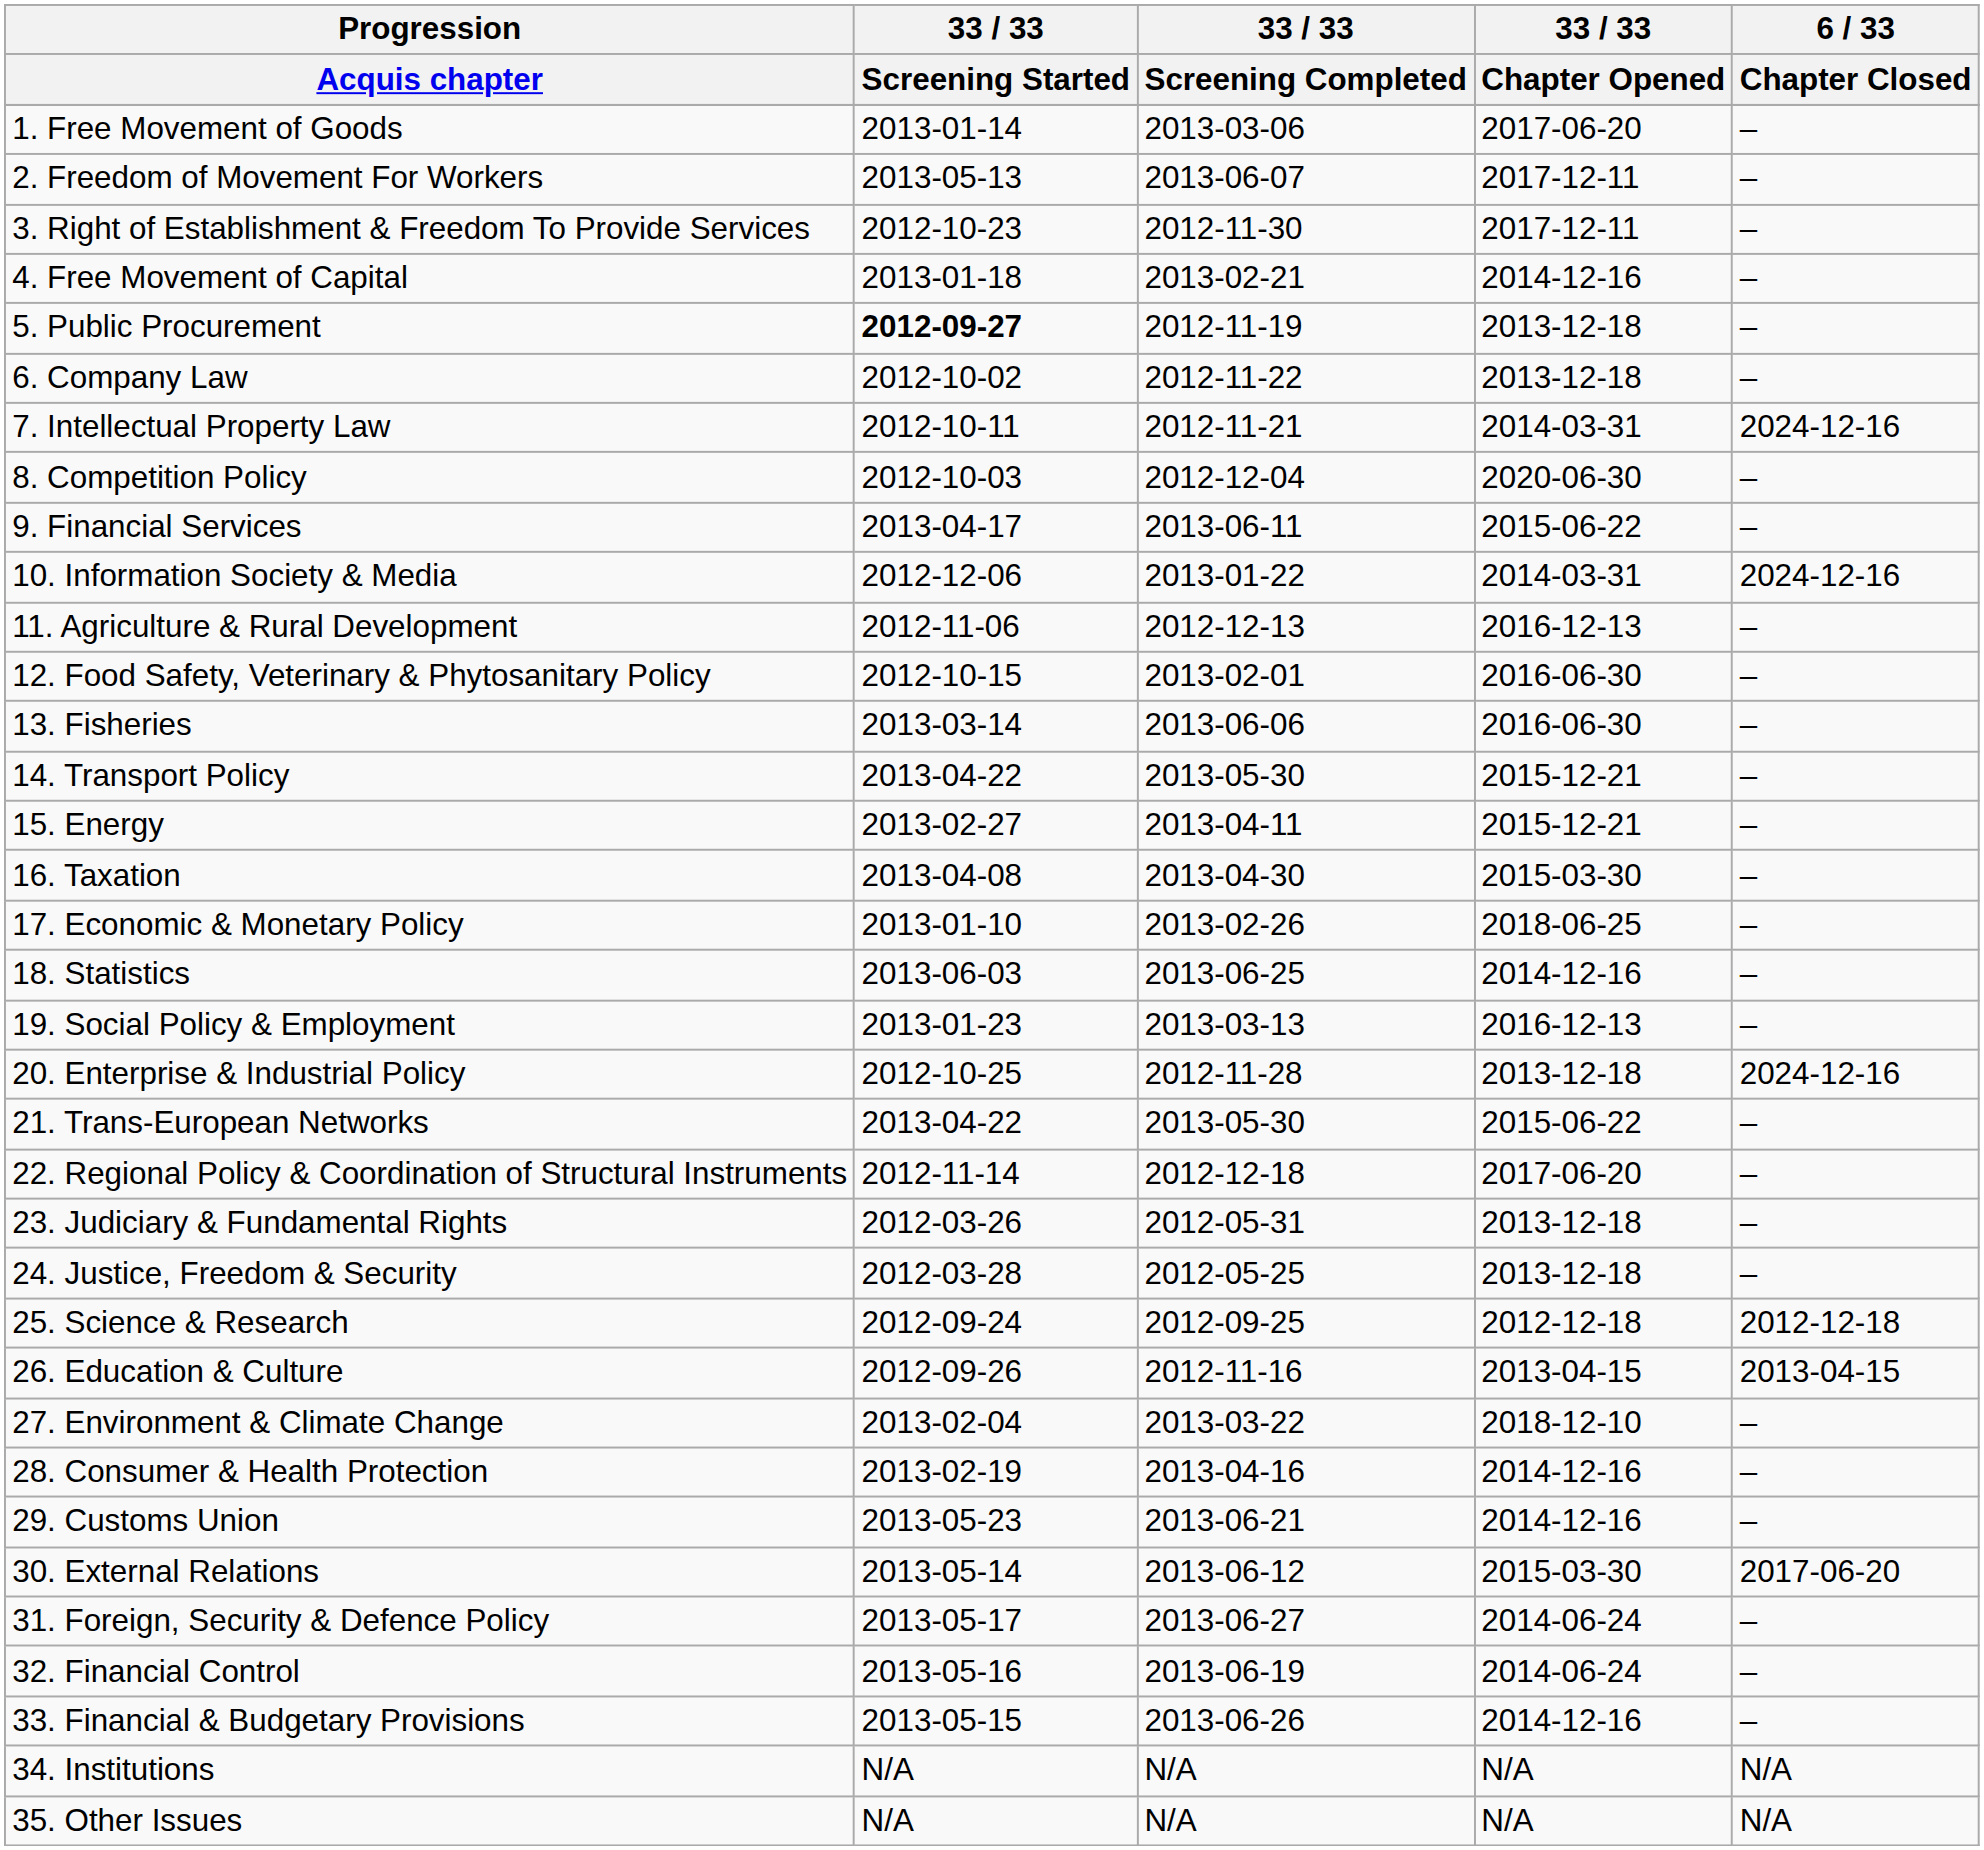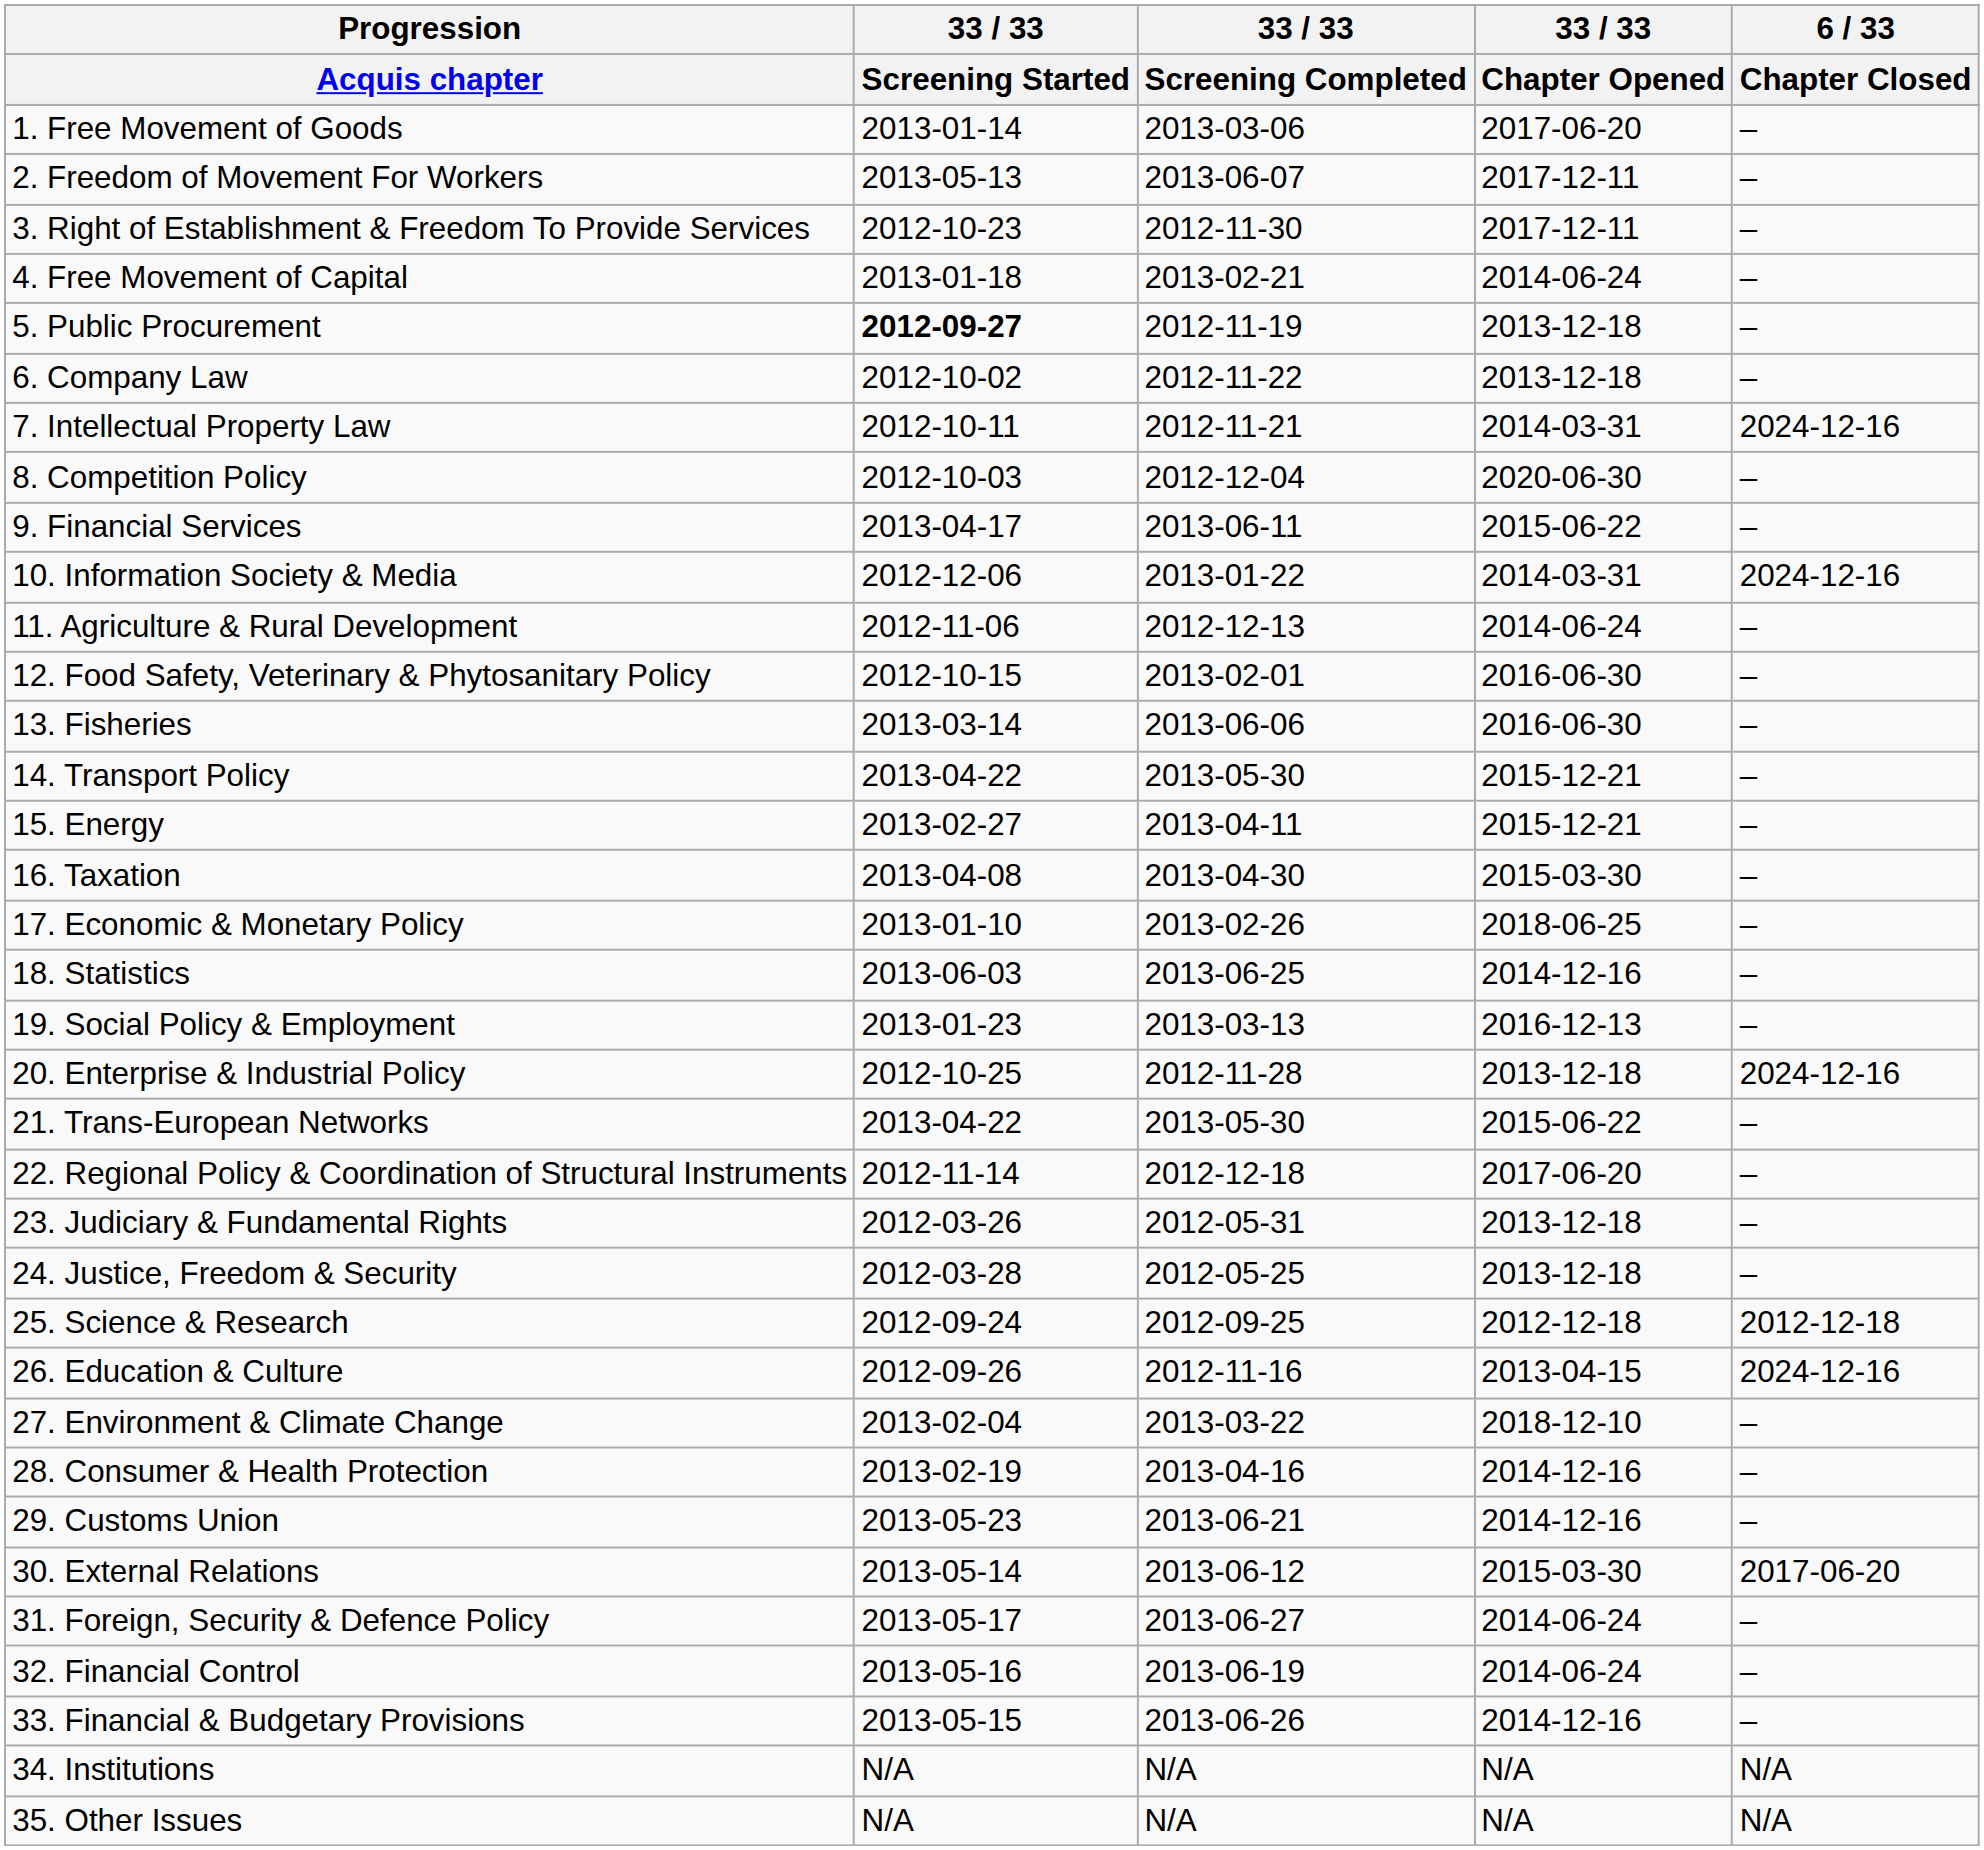 <table class="wikitable mw-collapsible mw-collapsed" style="text-align:left;">
 <tr>
 <th>Progression</th>
 <th>33 / 33</th>
 <th>33 / 33</th>
 <th>33 / 33</th>
 <th>6 / 33</th>
 </tr>
 <tr>
 <th><a href='#'>Acquis chapter</a></th>
 <th>Screening Started</th>
 <th>Screening Completed</th>
 <th>Chapter Opened</th>
 <th>Chapter Closed</th>
 </tr>
 <tr || 33 out of 33 || 33 out of 33|| 33 out of 33>
 </tr>
 <tr>
 <td style="text-align:left;">1. Free Movement of Goods</td>
 <td>2013-01-14</td>
 <td>2013-03-06</td>
 <td>2017-06-20</td>
 <td>–</td>
 </tr>
 <tr>
 <td style="text-align:left;">2. Freedom of Movement For Workers</td>
 <td>2013-05-13</td>
 <td>2013-06-07</td>
 <td>2017-12-11</td>
 <td>–</td>
 </tr>
 <tr>
 <td style="text-align:left;">3. Right of Establishment & Freedom To Provide Services</td>
 <td>2012-10-23</td>
 <td>2012-11-30</td>
 <td>2017-12-11</td>
 <td>–</td>
 </tr>
 <tr>
 <td style="text-align:left;">4. Free Movement of Capital</td>
 <td>2013-01-18</td>
 <td>2013-02-21</td>
-<td>2014-12-16</td>
+<td>2014-06-24</td>
 <td>–</td>
 </tr>
 <tr>
 <td style="text-align:left;">5. Public Procurement</td>
 <td><strong>2012-09-27</strong></td>
 <td>2012-11-19</td>
 <td>2013-12-18</td>
 <td>–</td>
 </tr>
 <tr>
 <td style="text-align:left;">6. Company Law</td>
 <td>2012-10-02</td>
 <td>2012-11-22</td>
 <td>2013-12-18</td>
 <td>–</td>
 </tr>
 <tr>
 <td style="text-align:left;">7. Intellectual Property Law</td>
 <td>2012-10-11</td>
 <td>2012-11-21</td>
 <td>2014-03-31</td>
 <td>2024-12-16</td>
 </tr>
 <tr>
 <td style="text-align:left;">8. Competition Policy</td>
 <td>2012-10-03</td>
 <td>2012-12-04</td>
 <td>2020-06-30</td>
 <td>–</td>
 </tr>
 <tr>
 <td style="text-align:left;">9. Financial Services</td>
 <td>2013-04-17</td>
 <td>2013-06-11</td>
 <td>2015-06-22</td>
 <td>–</td>
 </tr>
 <tr>
 <td style="text-align:left;">10. Information Society & Media</td>
 <td>2012-12-06</td>
 <td>2013-01-22</td>
 <td>2014-03-31</td>
 <td>2024-12-16</td>
 </tr>
 <tr>
 <td style="text-align:left;">11. Agriculture & Rural Development</td>
 <td>2012-11-06</td>
 <td>2012-12-13</td>
-<td>2016-12-13</td>
+<td>2014-06-24</td>
 <td>–</td>
 </tr>
 <tr>
 <td style="text-align:left;">12. Food Safety, Veterinary & Phytosanitary Policy</td>
 <td>2012-10-15</td>
 <td>2013-02-01</td>
 <td>2016-06-30</td>
 <td>–</td>
 </tr>
 <tr>
 <td style="text-align:left;">13. Fisheries</td>
 <td>2013-03-14</td>
 <td>2013-06-06</td>
 <td>2016-06-30</td>
 <td>–</td>
 </tr>
 <tr>
 <td style="text-align:left;">14. Transport Policy</td>
 <td>2013-04-22</td>
 <td>2013-05-30</td>
 <td>2015-12-21</td>
 <td>–</td>
 </tr>
 <tr>
 <td style="text-align:left;">15. Energy</td>
 <td>2013-02-27</td>
 <td>2013-04-11</td>
 <td>2015-12-21</td>
 <td>–</td>
 </tr>
 <tr>
 <td style="text-align:left;">16. Taxation</td>
 <td>2013-04-08</td>
 <td>2013-04-30</td>
 <td>2015-03-30</td>
 <td>–</td>
 </tr>
 <tr>
 <td style="text-align:left;">17. Economic & Monetary Policy</td>
 <td>2013-01-10</td>
 <td>2013-02-26</td>
 <td>2018-06-25</td>
 <td>–</td>
 </tr>
 <tr>
 <td style="text-align:left;">18. Statistics</td>
 <td>2013-06-03</td>
 <td>2013-06-25</td>
 <td>2014-12-16</td>
 <td>–</td>
 </tr>
 <tr>
 <td style="text-align:left;">19. Social Policy & Employment</td>
 <td>2013-01-23</td>
 <td>2013-03-13</td>
 <td>2016-12-13</td>
 <td>–</td>
 </tr>
 <tr>
 <td style="text-align:left;">20. Enterprise & Industrial Policy</td>
 <td>2012-10-25</td>
 <td>2012-11-28</td>
 <td>2013-12-18</td>
 <td>2024-12-16</td>
 </tr>
 <tr>
 <td style="text-align:left;">21. Trans-European Networks</td>
 <td>2013-04-22</td>
 <td>2013-05-30</td>
 <td>2015-06-22</td>
 <td>–</td>
 </tr>
 <tr>
 <td style="text-align:left;">22. Regional Policy & Coordination of Structural Instruments</td>
 <td>2012-11-14</td>
 <td>2012-12-18</td>
 <td>2017-06-20</td>
 <td>–</td>
 </tr>
 <tr>
 <td style="text-align:left;">23. Judiciary & Fundamental Rights</td>
 <td>2012-03-26</td>
 <td>2012-05-31</td>
 <td>2013-12-18</td>
 <td>–</td>
 </tr>
 <tr>
 <td style="text-align:left;">24. Justice, Freedom & Security</td>
 <td>2012-03-28</td>
 <td>2012-05-25</td>
 <td>2013-12-18</td>
 <td>–</td>
 </tr>
 <tr>
 <td style="text-align:left;">25. Science & Research</td>
 <td>2012-09-24</td>
 <td>2012-09-25</td>
 <td>2012-12-18</td>
 <td>2012-12-18</td>
 </tr>
 <tr>
 <td style="text-align:left;">26. Education & Culture</td>
 <td>2012-09-26</td>
 <td>2012-11-16</td>
 <td>2013-04-15</td>
-<td>2013-04-15</td>
+<td>2024-12-16</td>
 </tr>
 <tr>
 <td style="text-align:left;">27. Environment & Climate Change</td>
 <td>2013-02-04</td>
 <td>2013-03-22</td>
 <td>2018-12-10</td>
 <td>–</td>
 </tr>
 <tr>
 <td style="text-align:left;">28. Consumer & Health Protection</td>
 <td>2013-02-19</td>
 <td>2013-04-16</td>
 <td>2014-12-16</td>
 <td>–</td>
 </tr>
 <tr>
 <td style="text-align:left;">29. Customs Union</td>
 <td>2013-05-23</td>
 <td>2013-06-21</td>
 <td>2014-12-16</td>
 <td>–</td>
 </tr>
 <tr>
 <td style="text-align:left;">30. External Relations</td>
 <td>2013-05-14</td>
 <td>2013-06-12</td>
 <td>2015-03-30</td>
 <td>2017-06-20</td>
 </tr>
 <tr>
 <td style="text-align:left;">31. Foreign, Security & Defence Policy</td>
 <td>2013-05-17</td>
 <td>2013-06-27</td>
 <td>2014-06-24</td>
 <td>–</td>
 </tr>
 <tr>
 <td style="text-align:left;">32. Financial Control</td>
 <td>2013-05-16</td>
 <td>2013-06-19</td>
 <td>2014-06-24</td>
 <td>–</td>
 </tr>
 <tr>
 <td style="text-align:left;">33. Financial & Budgetary Provisions</td>
 <td>2013-05-15</td>
 <td>2013-06-26</td>
 <td>2014-12-16</td>
 <td>–</td>
 </tr>
 <tr>
 <td style="text-align:left;">34. Institutions</td>
 <td>N/A</td>
 <td>N/A</td>
 <td>N/A</td>
 <td>N/A</td>
 </tr>
 <tr>
 <td style="text-align:left;">35. Other Issues</td>
 <td>N/A</td>
 <td>N/A</td>
 <td>N/A</td>
 <td>N/A</td>
 </tr>
 </table>
